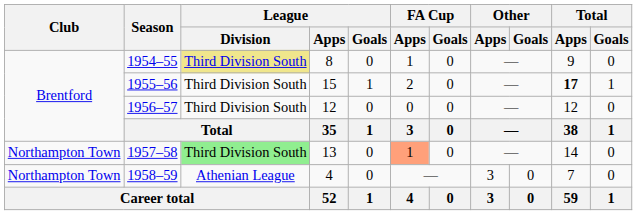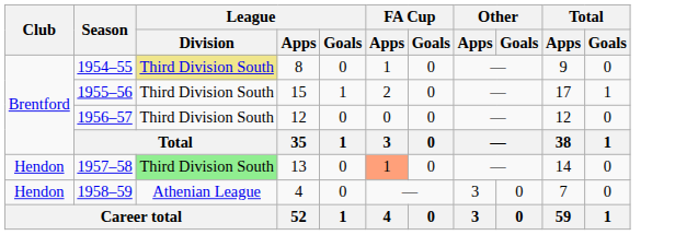 <table class="wikitable" style="text-align: center;">
 <tr>
 <th rowspan="2">Club</th>
 <th rowspan="2">Season</th>
 <th colspan="3">League</th>
 <th colspan="2">FA Cup</th>
 <th colspan="2">Other</th>
 <th colspan="2">Total</th>
 </tr>
 <tr>
 <th>Division</th>
 <th>Apps</th>
 <th>Goals</th>
 <th>Apps</th>
 <th>Goals</th>
 <th>Apps</th>
 <th>Goals</th>
 <th>Apps</th>
 <th>Goals</th>
 </tr>
 <tr>
 <td rowspan="4"><a href='#'>Brentford</a></td>
 <td><a href='#'>1954–55</a></td>
 <td style="background: khaki;"><a href='#'>Third Division South</a></td>
 <td>8</td>
 <td>0</td>
 <td>1</td>
 <td>0</td>
 <td colspan="2">—</td>
 <td>9</td>
 <td>0</td>
 </tr>
 <tr>
 <td><a href='#'>1955–56</a></td>
 <td>Third Division South</td>
 <td>15</td>
 <td>1</td>
 <td>2</td>
 <td>0</td>
 <td colspan="2">—</td>
-<td><strong>17</strong></td>
+<td>17</td>
 <td>1</td>
 </tr>
 <tr>
 <td><a href='#'>1956–57</a></td>
 <td>Third Division South</td>
 <td>12</td>
 <td>0</td>
 <td>0</td>
 <td>0</td>
 <td colspan="2">—</td>
 <td>12</td>
 <td>0</td>
 </tr>
 <tr>
 <th colspan="2">Total</th>
 <th>35</th>
 <th>1</th>
 <th>3</th>
 <th>0</th>
 <th colspan="2">—</th>
 <th>38</th>
 <th>1</th>
 </tr>
 <tr>
-<td><a href='#'>Northampton Town</a></td>
+<td><a href='#'>Hendon</a></td>
 <td><a href='#'>1957–58</a></td>
 <td style="background: lightgreen;">Third Division South</td>
 <td>13</td>
 <td>0</td>
 <td style="background: lightsalmon;">1</td>
 <td>0</td>
 <td colspan="2">—</td>
 <td>14</td>
 <td>0</td>
 </tr>
 <tr>
-<td><a href='#'>Northampton Town</a></td>
+<td><a href='#'>Hendon</a></td>
 <td><a href='#'>1958–59</a></td>
 <td><a href='#'>Athenian League</a></td>
 <td>4</td>
 <td>0</td>
 <td colspan="2">—</td>
 <td>3</td>
 <td>0</td>
 <td>7</td>
 <td>0</td>
 </tr>
 <tr>
 <th colspan="3">Career total</th>
 <th>52</th>
 <th>1</th>
 <th>4</th>
 <th>0</th>
 <th>3</th>
 <th>0</th>
 <th>59</th>
 <th>1</th>
 </tr>
 </table>
